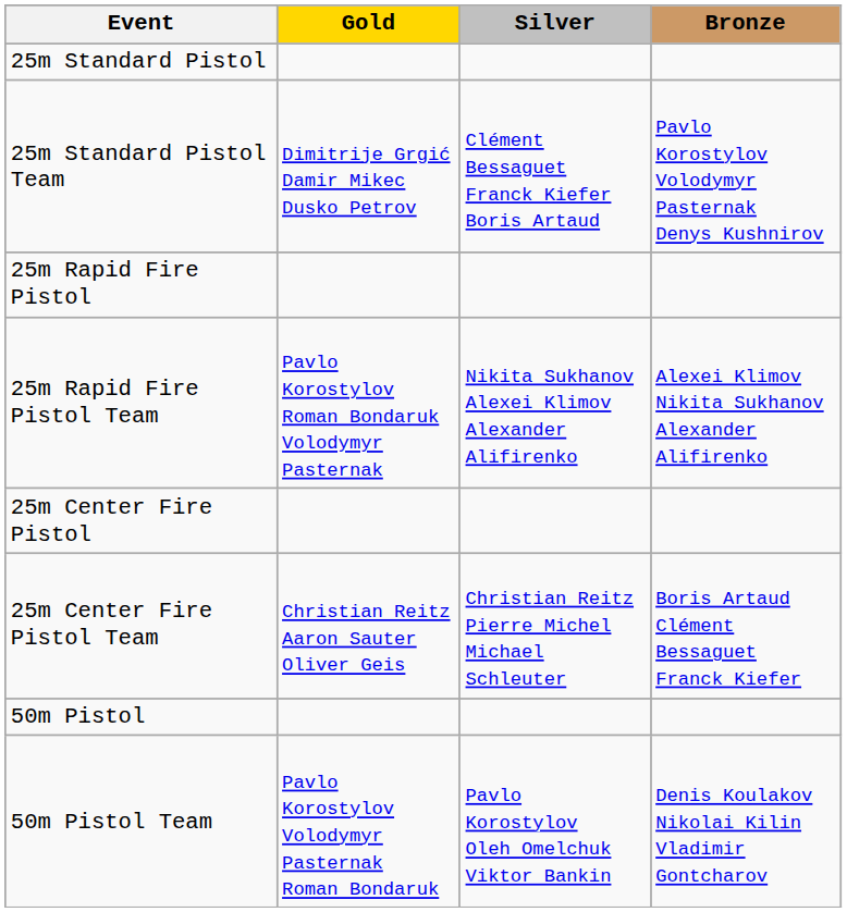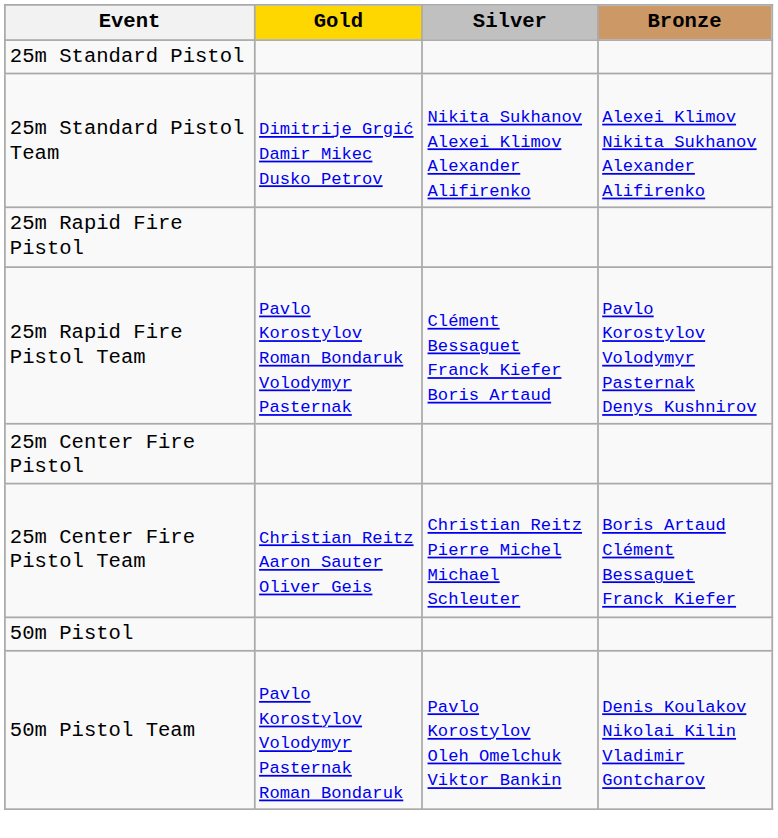 <table class="wikitable" width=70% style="font-size:90%; text-align:left;">
 <tr align=center>
 <th>Event</th>
 <td bgcolor=gold><strong>Gold</strong></td>
 <td bgcolor=silver><strong>Silver</strong></td>
 <td bgcolor=cc9966><strong>Bronze</strong></td>
 </tr>
 <tr>
 <td>25m Standard Pistol</td>
 <td></td>
 <td></td>
 <td></td>
 </tr>
 <tr>
 <td>25m Standard Pistol Team</td>
 <td><br><small><a href='#'>Dimitrije Grgić</a><br><a href='#'>Damir Mikec</a><br><a href='#'>Dusko Petrov</a></small></td>
-<td><br><small><a href='#'>Clément Bessaguet</a><br><a href='#'>Franck Kiefer</a><br><a href='#'>Boris Artaud</a></small></td>
-<td><br><small><a href='#'>Pavlo Korostylov</a><br><a href='#'>Volodymyr Pasternak</a><br><a href='#'>Denys Kushnirov</a></small></td>
+<td><br><small><a href='#'>Nikita Sukhanov</a><br><a href='#'>Alexei Klimov</a><br><a href='#'>Alexander Alifirenko</a></small></td>
+<td><br><small><a href='#'>Alexei Klimov</a><br><a href='#'>Nikita Sukhanov</a><br><a href='#'>Alexander Alifirenko</a></small></td>
 </tr>
 <tr>
 <td>25m Rapid Fire Pistol</td>
 <td></td>
 <td></td>
 <td></td>
 </tr>
 <tr>
 <td>25m Rapid Fire Pistol Team</td>
 <td><br><small><a href='#'>Pavlo Korostylov</a><br><a href='#'>Roman Bondaruk</a><br><a href='#'>Volodymyr Pasternak</a></small></td>
-<td><br><small><a href='#'>Nikita Sukhanov</a><br><a href='#'>Alexei Klimov</a><br><a href='#'>Alexander Alifirenko</a></small></td>
-<td><br><small><a href='#'>Alexei Klimov</a><br><a href='#'>Nikita Sukhanov</a><br><a href='#'>Alexander Alifirenko</a></small></td>
+<td><br><small><a href='#'>Clément Bessaguet</a><br><a href='#'>Franck Kiefer</a><br><a href='#'>Boris Artaud</a></small></td>
+<td><br><small><a href='#'>Pavlo Korostylov</a><br><a href='#'>Volodymyr Pasternak</a><br><a href='#'>Denys Kushnirov</a></small></td>
 </tr>
 <tr>
 <td>25m Center Fire Pistol</td>
 <td></td>
 <td></td>
 <td></td>
 </tr>
 <tr>
 <td>25m Center Fire Pistol Team</td>
 <td><br><small><a href='#'>Christian Reitz</a><br><a href='#'>Aaron Sauter</a><br><a href='#'>Oliver Geis</a></small></td>
 <td><br><small><a href='#'>Christian Reitz</a><br><a href='#'>Pierre Michel</a><br><a href='#'>Michael Schleuter</a></small></td>
 <td><br><small><a href='#'>Boris Artaud</a><br><a href='#'>Clément Bessaguet</a><br><a href='#'>Franck Kiefer</a></small></td>
 </tr>
 <tr>
 <td>50m Pistol</td>
 <td></td>
 <td></td>
 <td></td>
 </tr>
 <tr>
 <td>50m Pistol Team</td>
 <td><br><small><a href='#'>Pavlo Korostylov</a><br><a href='#'>Volodymyr Pasternak</a><br><a href='#'>Roman Bondaruk</a></small></td>
 <td><br><small><a href='#'>Pavlo Korostylov</a><br><a href='#'>Oleh Omelchuk</a><br><a href='#'>Viktor Bankin</a></small></td>
 <td><br><small><a href='#'>Denis Koulakov</a><br><a href='#'>Nikolai Kilin</a><br><a href='#'>Vladimir Gontcharov</a></small></td>
 </tr>
 </table>
